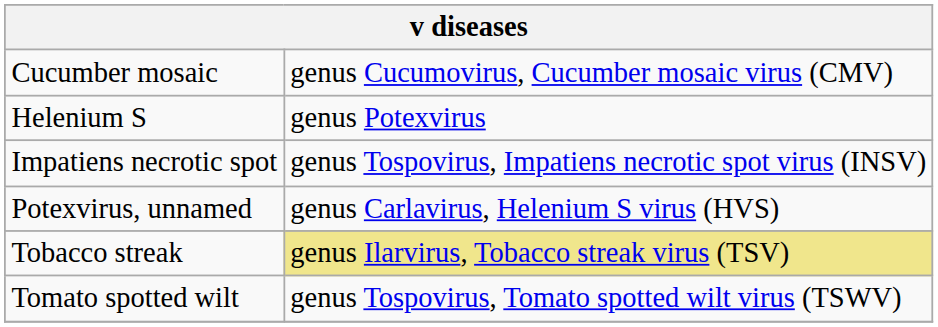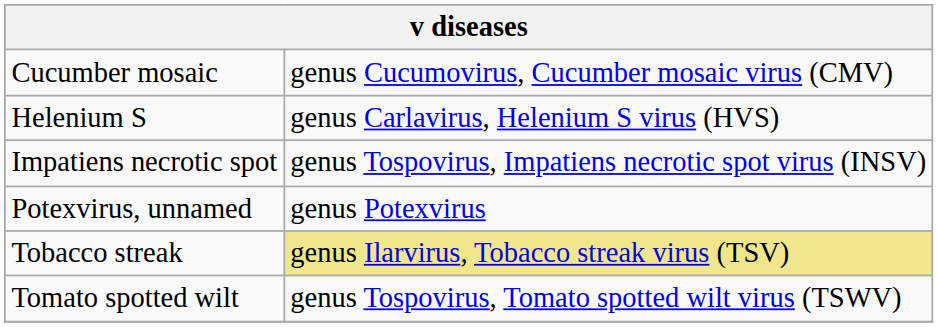 <table class="wikitable" style="clear">
 <tr>
 <th colspan=2><strong>v diseases</strong><br></th>
 </tr>
 <tr>
 <td>Cucumber mosaic</td>
 <td>genus <a href='#'>Cucumovirus</a>, <a href='#'>Cucumber mosaic virus</a> (CMV)</td>
 </tr>
 <tr>
 <td>Helenium S</td>
-<td>genus <a href='#'>Potexvirus</a></td>
+<td>genus <a href='#'>Carlavirus</a>, <a href='#'>Helenium S virus</a> (HVS)</td>
 </tr>
 <tr>
 <td>Impatiens necrotic spot</td>
 <td>genus <a href='#'>Tospovirus</a>, <a href='#'>Impatiens necrotic spot virus</a> (INSV)</td>
 </tr>
 <tr>
 <td>Potexvirus, unnamed</td>
-<td>genus <a href='#'>Carlavirus</a>, <a href='#'>Helenium S virus</a> (HVS)</td>
+<td>genus <a href='#'>Potexvirus</a></td>
 </tr>
 <tr>
 <td>Tobacco streak</td>
 <td style="background: khaki;">genus <a href='#'>Ilarvirus</a>, <a href='#'>Tobacco streak virus</a> (TSV)</td>
 </tr>
 <tr>
 <td>Tomato spotted wilt</td>
 <td>genus <a href='#'>Tospovirus</a>, <a href='#'>Tomato spotted wilt virus</a>  (TSWV)</td>
 </tr>
 <tr>
 </tr>
 </table>
